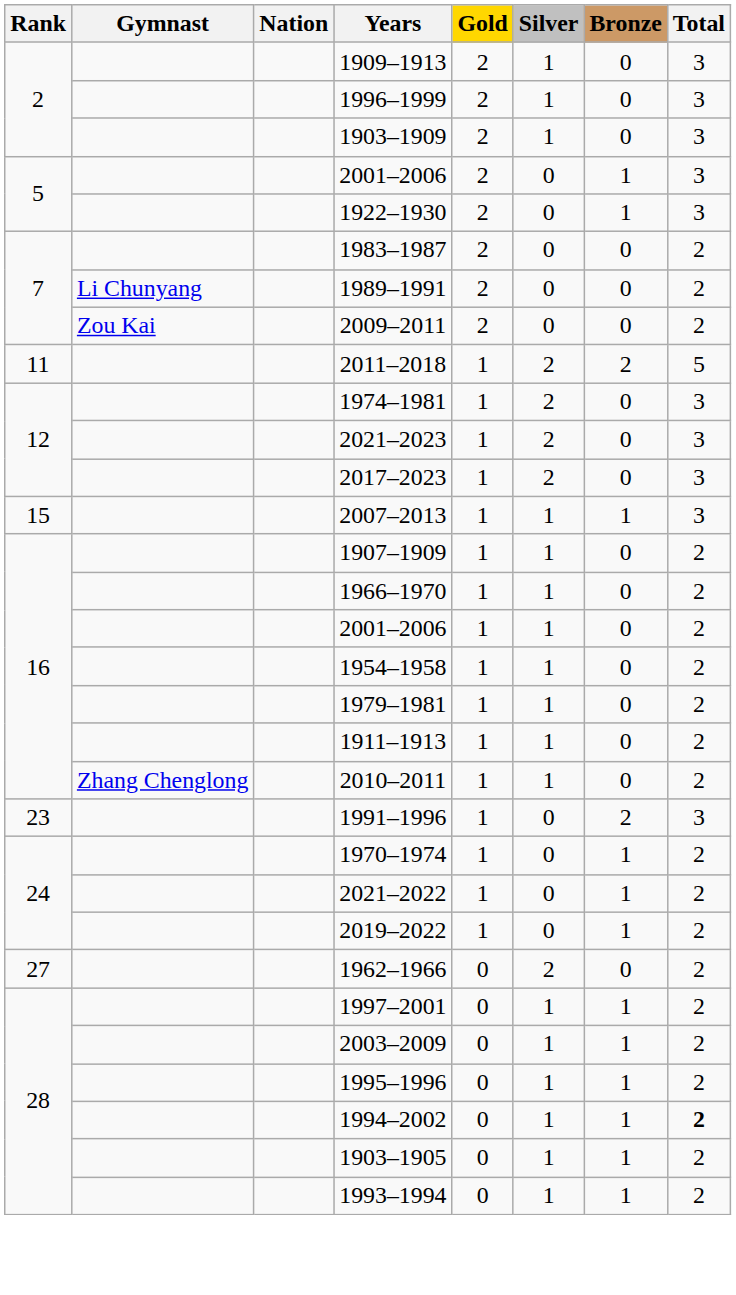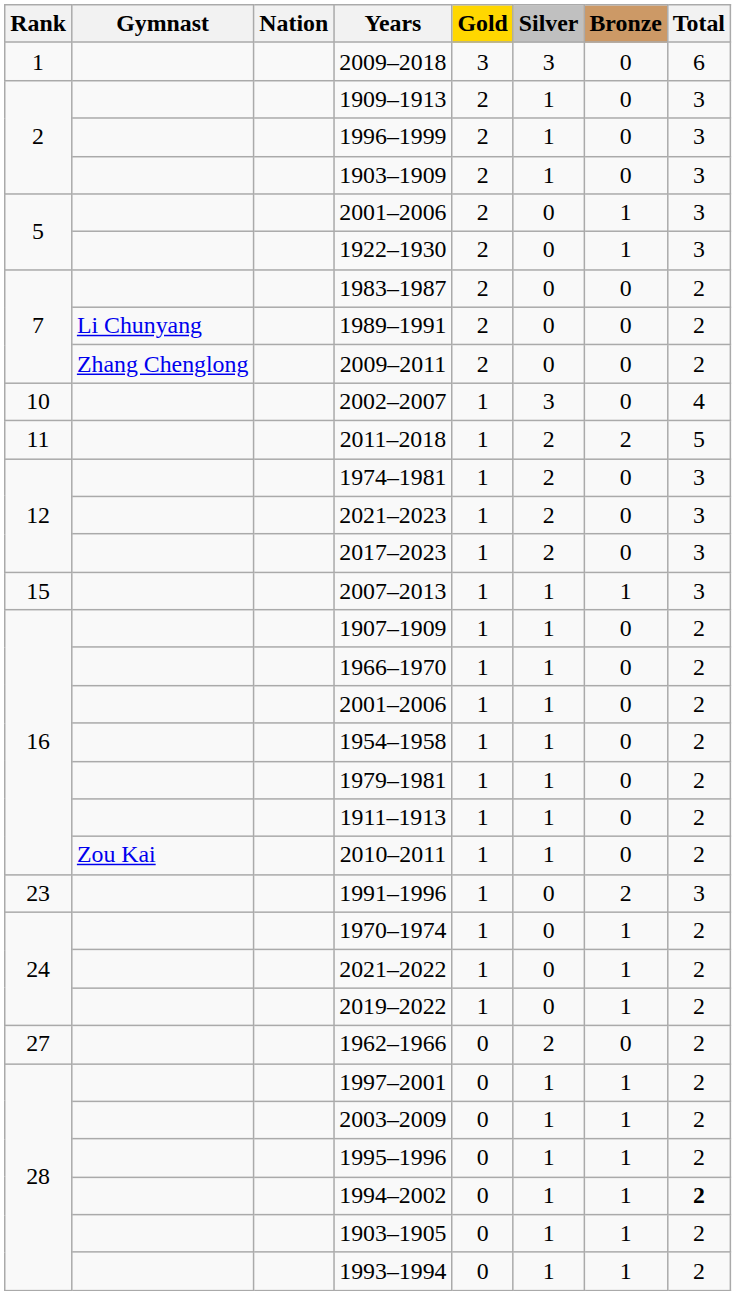 <table class="wikitable sortable" style="text-align:center">
 <tr>
 <th>Rank</th>
 <th>Gymnast</th>
 <th>Nation</th>
 <th>Years</th>
 <th style="background-color:gold">Gold</th>
 <th style="background-color:silver">Silver</th>
 <th style="background-color:#cc9966">Bronze</th>
 <th>Total</th>
+</tr>
+<tr>
+<td>1</td>
+<td align=left></td>
+<td align=left></td>
+<td>2009–2018</td>
+<td>3</td>
+<td>3</td>
+<td>0</td>
+<td>6</td>
 </tr>
 <tr>
 <td rowspan="3">2</td>
 <td align=left></td>
 <td align=left></td>
 <td>1909–1913</td>
 <td>2</td>
 <td>1</td>
 <td>0</td>
 <td>3</td>
 </tr>
 <tr>
 <td align=left></td>
 <td align=left></td>
 <td>1996–1999</td>
 <td>2</td>
 <td>1</td>
 <td>0</td>
 <td>3</td>
 </tr>
 <tr>
 <td align=left></td>
 <td align=left></td>
 <td>1903–1909</td>
 <td>2</td>
 <td>1</td>
 <td>0</td>
 <td>3</td>
 </tr>
 <tr>
 <td rowspan="2">5</td>
 <td align=left></td>
 <td align=left></td>
 <td>2001–2006</td>
 <td>2</td>
 <td>0</td>
 <td>1</td>
 <td>3</td>
 </tr>
 <tr>
 <td align=left></td>
 <td align=left></td>
 <td>1922–1930</td>
 <td>2</td>
 <td>0</td>
 <td>1</td>
 <td>3</td>
 </tr>
 <tr>
 <td rowspan="3">7</td>
 <td align=left></td>
 <td align=left></td>
 <td>1983–1987</td>
 <td>2</td>
 <td>0</td>
 <td>0</td>
 <td>2</td>
 </tr>
 <tr>
 <td align=left><a href='#'>Li Chunyang</a></td>
 <td align=left></td>
 <td>1989–1991</td>
 <td>2</td>
 <td>0</td>
 <td>0</td>
 <td>2</td>
 </tr>
 <tr>
-<td align=left><a href='#'>Zou Kai</a></td>
+<td align=left><a href='#'>Zhang Chenglong</a></td>
 <td align=left></td>
 <td>2009–2011</td>
 <td>2</td>
 <td>0</td>
 <td>0</td>
 <td>2</td>
+</tr>
+<tr>
+<td>10</td>
+<td align=left></td>
+<td align=left></td>
+<td>2002–2007</td>
+<td>1</td>
+<td>3</td>
+<td>0</td>
+<td>4</td>
 </tr>
 <tr>
 <td>11</td>
 <td align=left></td>
 <td align=left></td>
 <td>2011–2018</td>
 <td>1</td>
 <td>2</td>
 <td>2</td>
 <td>5</td>
 </tr>
 <tr>
 <td rowspan="3">12</td>
 <td align=left></td>
 <td align=left></td>
 <td>1974–1981</td>
 <td>1</td>
 <td>2</td>
 <td>0</td>
 <td>3</td>
 </tr>
 <tr>
 <td align=left></td>
 <td align=left></td>
 <td>2021–2023</td>
 <td>1</td>
 <td>2</td>
 <td>0</td>
 <td>3</td>
 </tr>
 <tr>
 <td align=left></td>
 <td align=left></td>
 <td>2017–2023</td>
 <td>1</td>
 <td>2</td>
 <td>0</td>
 <td>3</td>
 </tr>
 <tr>
 <td>15</td>
 <td align=left></td>
 <td align=left></td>
 <td>2007–2013</td>
 <td>1</td>
 <td>1</td>
 <td>1</td>
 <td>3</td>
 </tr>
 <tr>
 <td rowspan="7">16</td>
 <td align=left></td>
 <td align=left></td>
 <td>1907–1909</td>
 <td>1</td>
 <td>1</td>
 <td>0</td>
 <td>2</td>
 </tr>
 <tr>
 <td align=left></td>
 <td align=left></td>
 <td>1966–1970</td>
 <td>1</td>
 <td>1</td>
 <td>0</td>
 <td>2</td>
 </tr>
 <tr>
 <td align=left></td>
 <td align=left></td>
 <td>2001–2006</td>
 <td>1</td>
 <td>1</td>
 <td>0</td>
 <td>2</td>
 </tr>
 <tr>
 <td align=left></td>
 <td align=left></td>
 <td>1954–1958</td>
 <td>1</td>
 <td>1</td>
 <td>0</td>
 <td>2</td>
 </tr>
 <tr>
 <td align=left></td>
 <td align=left></td>
 <td>1979–1981</td>
 <td>1</td>
 <td>1</td>
 <td>0</td>
 <td>2</td>
 </tr>
 <tr>
 <td align=left></td>
 <td align=left></td>
 <td>1911–1913</td>
 <td>1</td>
 <td>1</td>
 <td>0</td>
 <td>2</td>
 </tr>
 <tr>
-<td align=left><a href='#'>Zhang Chenglong</a></td>
+<td align=left><a href='#'>Zou Kai</a></td>
 <td align=left></td>
 <td>2010–2011</td>
 <td>1</td>
 <td>1</td>
 <td>0</td>
 <td>2</td>
 </tr>
 <tr>
 <td>23</td>
 <td align=left></td>
 <td align=left><br></td>
 <td>1991–1996</td>
 <td>1</td>
 <td>0</td>
 <td>2</td>
 <td>3</td>
 </tr>
 <tr>
 <td rowspan="3">24</td>
 <td align=left></td>
 <td align=left></td>
 <td>1970–1974</td>
 <td>1</td>
 <td>0</td>
 <td>1</td>
 <td>2</td>
 </tr>
 <tr>
 <td align=left></td>
 <td align=left></td>
 <td>2021–2022</td>
 <td>1</td>
 <td>0</td>
 <td>1</td>
 <td>2</td>
 </tr>
 <tr>
 <td align=left></td>
 <td align=left></td>
 <td>2019–2022</td>
 <td>1</td>
 <td>0</td>
 <td>1</td>
 <td>2</td>
 </tr>
 <tr>
 <td>27</td>
 <td align=left></td>
 <td align=left></td>
 <td>1962–1966</td>
 <td>0</td>
 <td>2</td>
 <td>0</td>
 <td>2</td>
 </tr>
 <tr>
 <td rowspan="6">28</td>
 <td align=left></td>
 <td align=left></td>
 <td>1997–2001</td>
 <td>0</td>
 <td>1</td>
 <td>1</td>
 <td>2</td>
 </tr>
 <tr>
 <td align=left></td>
 <td align=left></td>
 <td>2003–2009</td>
 <td>0</td>
 <td>1</td>
 <td>1</td>
 <td>2</td>
 </tr>
 <tr>
 <td align=left></td>
 <td align=left></td>
 <td>1995–1996</td>
 <td>0</td>
 <td>1</td>
 <td>1</td>
 <td>2</td>
 </tr>
 <tr>
 <td align=left></td>
 <td align=left></td>
 <td>1994–2002</td>
 <td>0</td>
 <td>1</td>
 <td>1</td>
 <td><strong>2</strong></td>
 </tr>
 <tr>
 <td align=left></td>
 <td align=left></td>
 <td>1903–1905</td>
 <td>0</td>
 <td>1</td>
 <td>1</td>
 <td>2</td>
 </tr>
 <tr>
 <td align=left></td>
 <td align=left></td>
 <td>1993–1994</td>
 <td>0</td>
 <td>1</td>
 <td>1</td>
 <td>2</td>
 </tr>
 </table>
